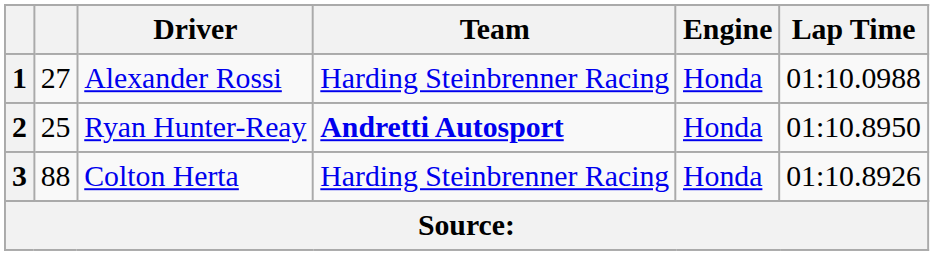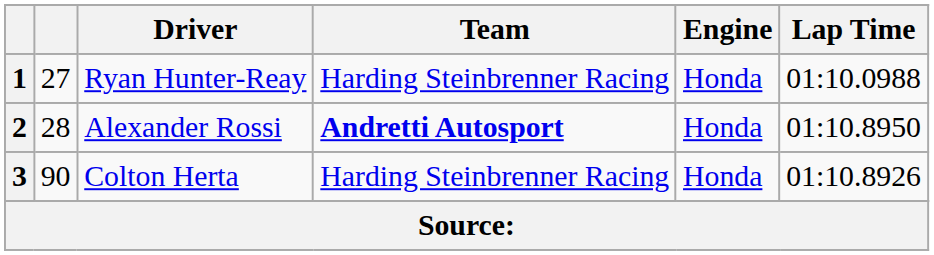 <table class="wikitable" style="font-size:95%;">
 <tr>
 </tr>
 <tr>
 <th></th>
 <th></th>
 <th>Driver</th>
 <th>Team</th>
 <th>Engine</th>
 <th>Lap Time</th>
 </tr>
 <tr>
 <th>1</th>
 <td align="center">27</td>
-<td> <a href='#'>Alexander Rossi</a></td>
+<td> <a href='#'>Ryan Hunter-Reay</a></td>
 <td><a href='#'>Harding Steinbrenner Racing</a></td>
 <td><a href='#'>Honda</a></td>
 <td>01:10.0988</td>
 </tr>
 <tr>
 <th>2</th>
-<td align="center">25</td>
-<td> <a href='#'>Ryan Hunter-Reay</a></td>
+<td align="center">28</td>
+<td> <a href='#'>Alexander Rossi</a></td>
 <td><strong><a href='#'>Andretti Autosport</a></strong></td>
 <td><a href='#'>Honda</a></td>
 <td>01:10.8950</td>
 </tr>
 <tr>
 <th>3</th>
-<td align="center">88</td>
+<td align="center">90</td>
 <td> <a href='#'>Colton Herta</a> <strong></strong></td>
 <td><a href='#'>Harding Steinbrenner Racing</a></td>
 <td><a href='#'>Honda</a></td>
 <td>01:10.8926</td>
 </tr>
 <tr>
 </tr>
 <tr class="sortbottom">
 <th colspan="6">Source:</th>
 </tr>
 </table>
